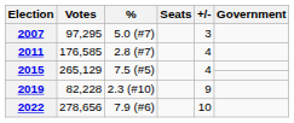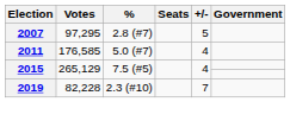 <table class="wikitable" style="text-align:right;">
 <tr>
 <th>Election</th>
 <th>Votes</th>
 <th>%</th>
 <th>Seats</th>
 <th>+/-</th>
 <th>Government</th>
 </tr>
 <tr>
 <th><a href='#'>2007</a></th>
 <td>97,295</td>
-<td>5.0 (#7)</td>
+<td>2.8 (#7)</td>
 <td></td>
-<td> 3</td>
+<td> 5</td>
 <td></td>
 </tr>
 <tr>
 <th><a href='#'>2011</a></th>
 <td>176,585</td>
-<td>2.8 (#7)</td>
+<td>5.0 (#7)</td>
 <td></td>
 <td> 4</td>
 <td></td>
 </tr>
 <tr>
 <th rowspan=2><a href='#'>2015</a></th>
 <td rowspan=2>265,129</td>
 <td rowspan=2>7.5 (#5)</td>
 <td rowspan=2></td>
 <td rowspan=2> 4</td>
 <td> </td>
 </tr>
 <tr>
 <td> </td>
 </tr>
 <tr>
 <th><a href='#'>2019</a></th>
 <td>82,228</td>
 <td>2.3 (#10)</td>
 <td></td>
-<td> 9</td>
-<td></td>
-</tr>
-<tr>
-<th><a href='#'>2022</a></th>
-<td>278,656</td>
-<td>7.9 (#6)</td>
-<td></td>
-<td> 10</td>
+<td> 7</td>
 <td></td>
 </tr>
 </table>
